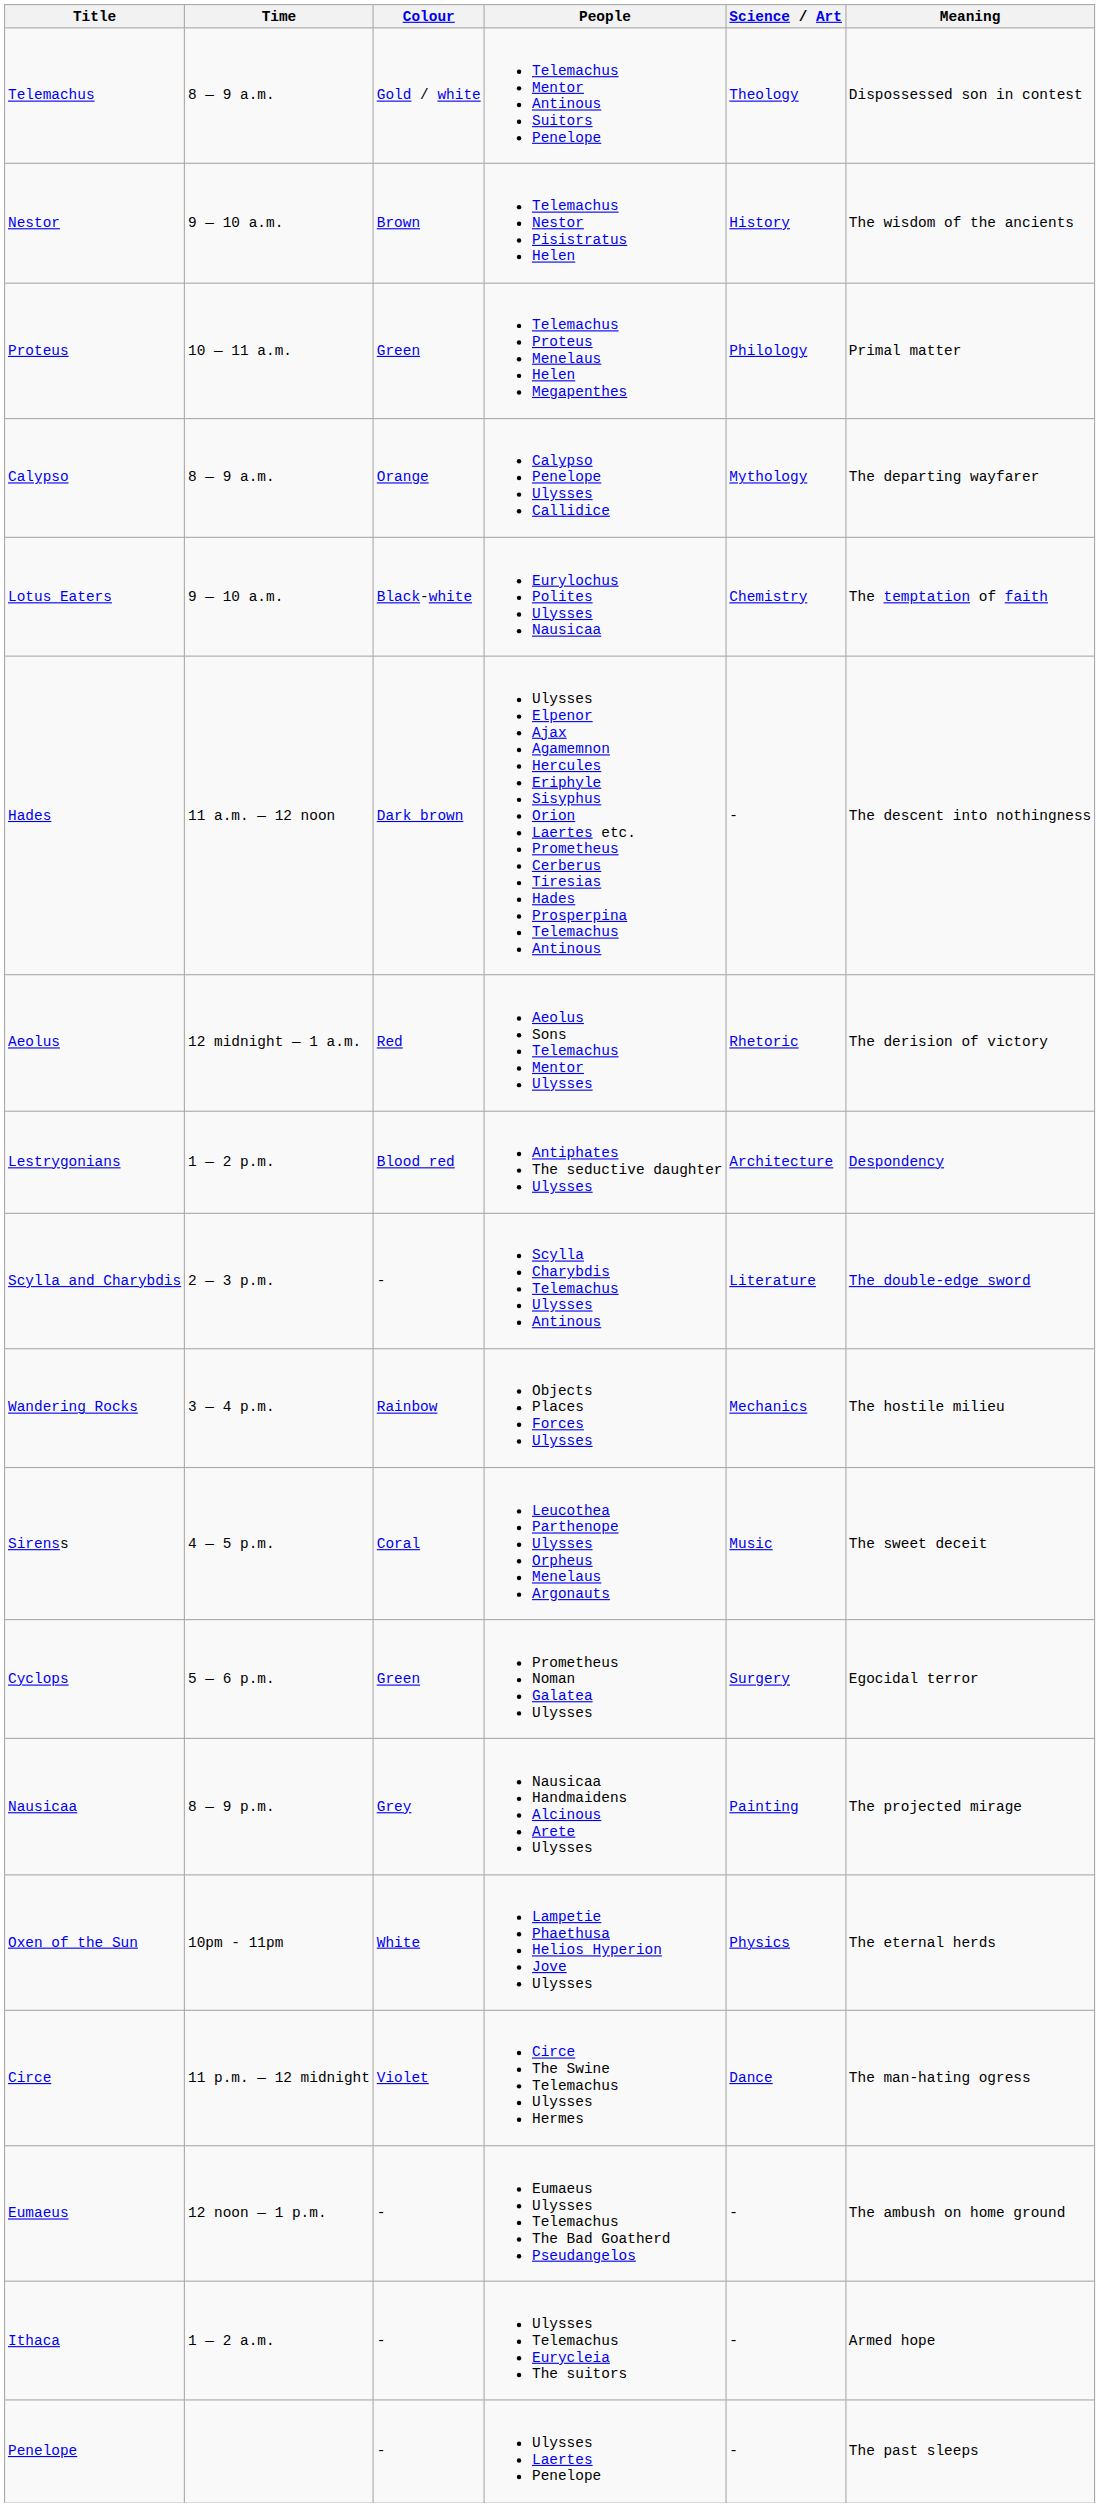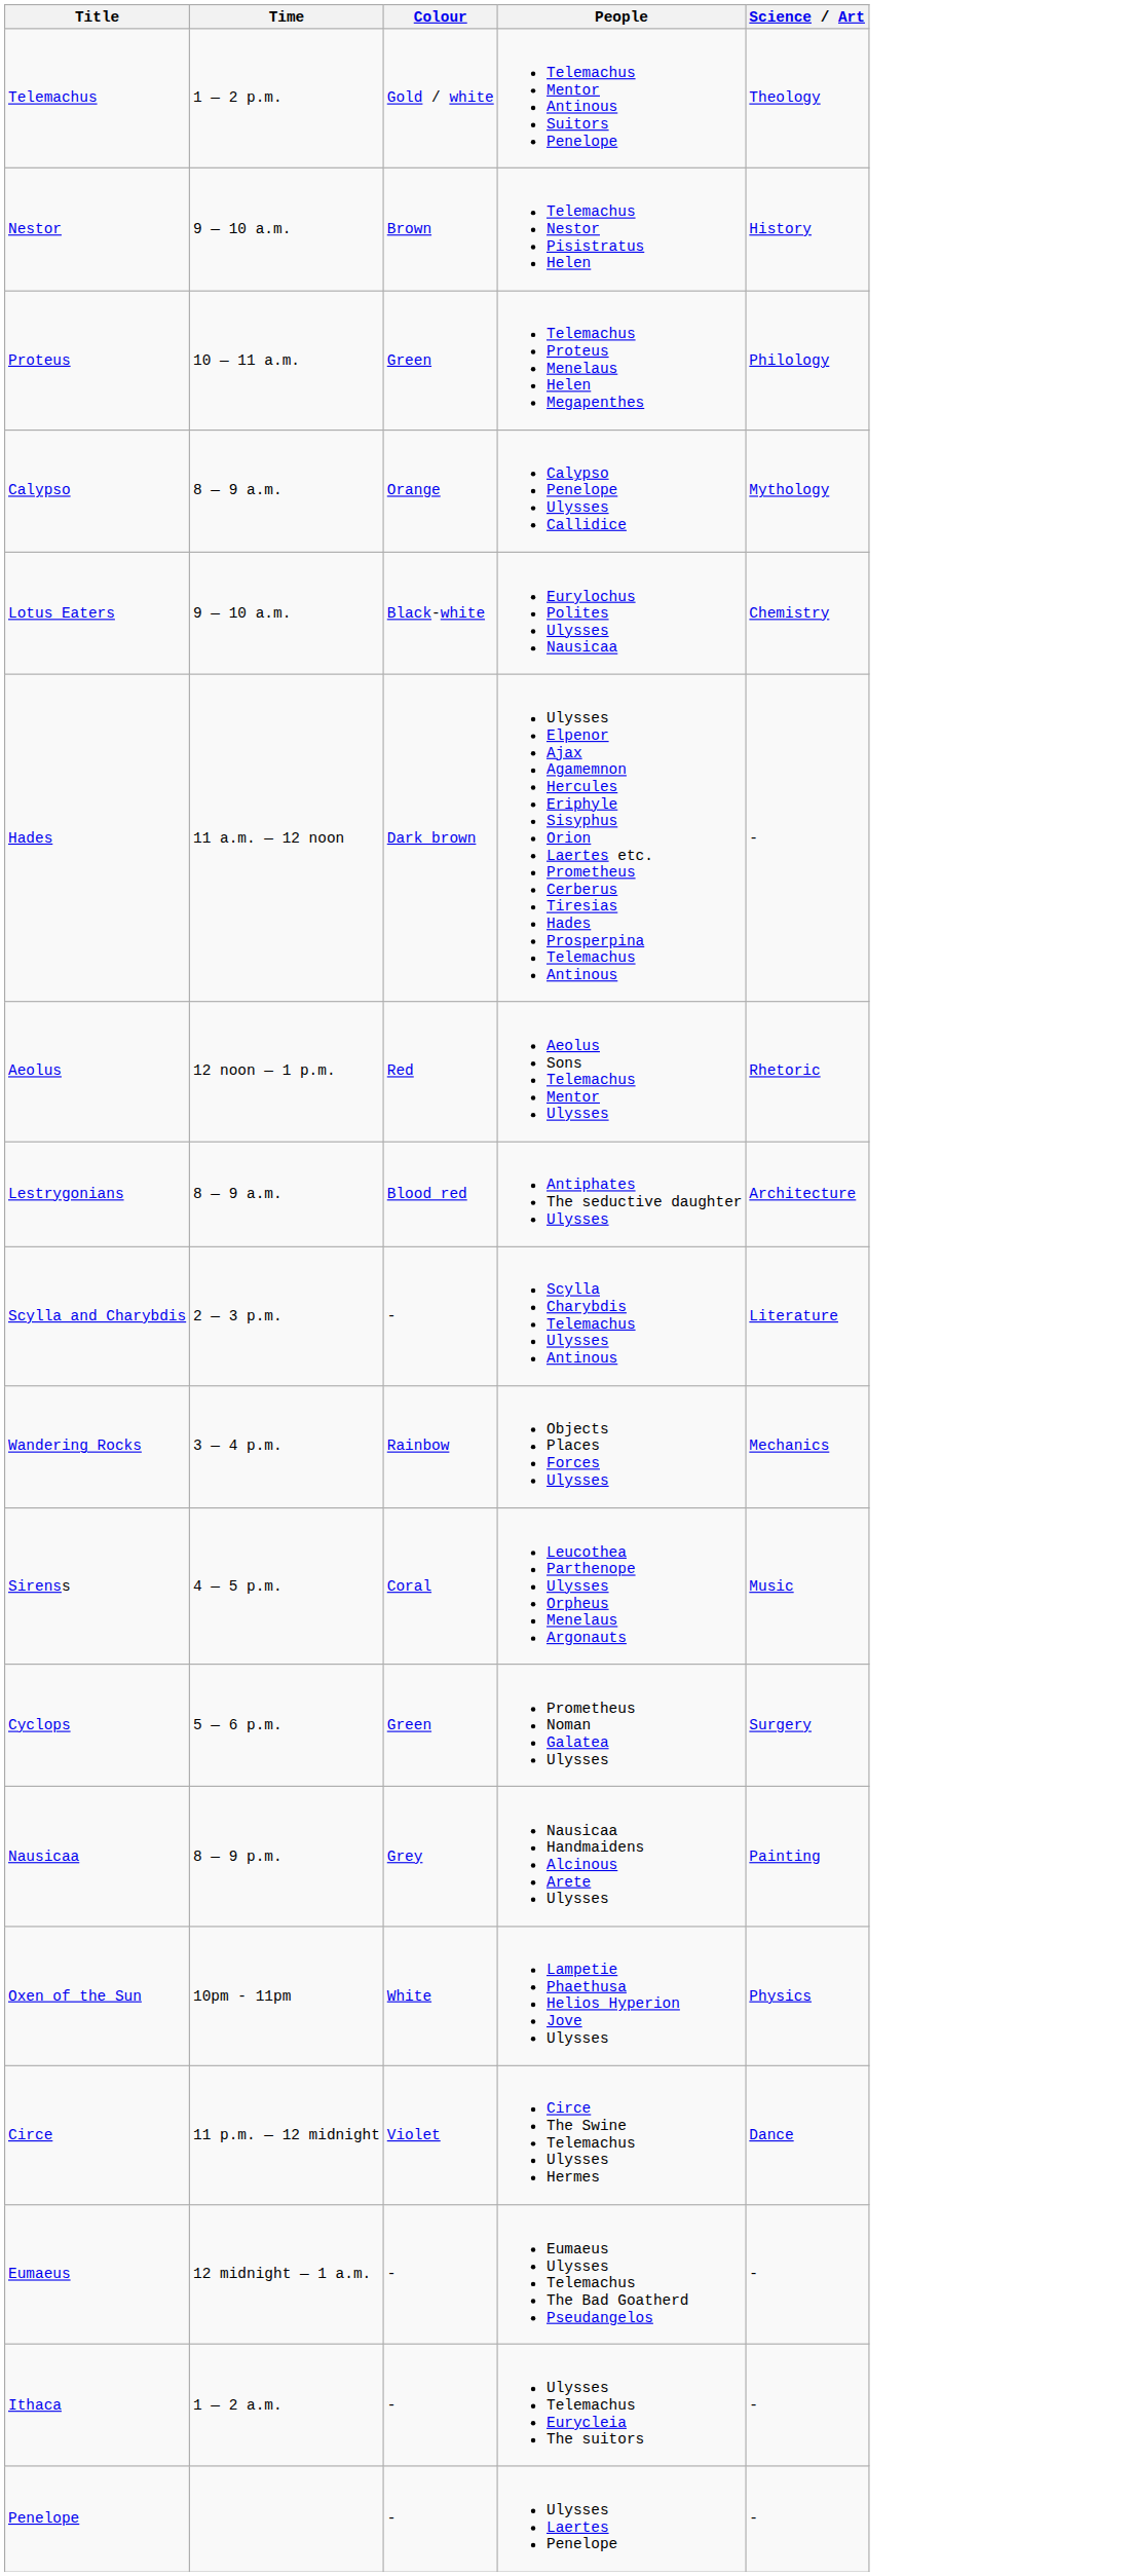 <table class="wikitable">
 <tr>
 <th>Title</th>
 <th>Time</th>
 <th><a href='#'>Colour</a></th>
 <th>People</th>
 <th><a href='#'>Science</a> / <a href='#'>Art</a></th>
-<th>Meaning</th>
 </tr>
 <tr>
 <td><a href='#'>Telemachus</a></td>
-<td>8 — 9 a.m.</td>
+<td>1 — 2 p.m.</td>
 <td><a href='#'>Gold</a> / <a href='#'>white</a></td>
 <td><br><ul><li><a href='#'>Telemachus</a></li><li><a href='#'>Mentor</a></li><li><a href='#'>Antinous</a></li><li><a href='#'>Suitors</a></li><li><a href='#'>Penelope</a></li></ul></td>
 <td><a href='#'>Theology</a></td>
-<td>Dispossessed son in contest</td>
 </tr>
 <tr>
 <td><a href='#'>Nestor</a></td>
 <td>9 — 10 a.m.</td>
 <td><a href='#'>Brown</a></td>
 <td><br><ul><li><a href='#'>Telemachus</a></li><li><a href='#'>Nestor</a></li><li><a href='#'>Pisistratus</a></li><li><a href='#'>Helen</a></li></ul></td>
 <td><a href='#'>History</a></td>
-<td>The wisdom of the ancients</td>
 </tr>
 <tr>
 <td><a href='#'>Proteus</a></td>
 <td>10 — 11 a.m.</td>
 <td><a href='#'>Green</a></td>
 <td><br><ul><li><a href='#'>Telemachus</a></li><li><a href='#'>Proteus</a></li><li><a href='#'>Menelaus</a></li><li><a href='#'>Helen</a></li><li><a href='#'>Megapenthes</a></li></ul></td>
 <td><a href='#'>Philology</a></td>
-<td>Primal matter</td>
 </tr>
 <tr>
 <td><a href='#'>Calypso</a></td>
 <td>8 — 9 a.m.</td>
 <td><a href='#'>Orange</a></td>
 <td><br><ul><li><a href='#'>Calypso</a></li><li><a href='#'>Penelope</a></li><li><a href='#'>Ulysses</a></li><li><a href='#'>Callidice</a></li></ul></td>
 <td><a href='#'>Mythology</a></td>
-<td>The departing wayfarer</td>
 </tr>
 <tr>
 <td><a href='#'>Lotus Eaters</a></td>
 <td>9 — 10 a.m.</td>
 <td><a href='#'>Black</a>-<a href='#'>white</a></td>
 <td><br><ul><li><a href='#'>Eurylochus</a></li><li><a href='#'>Polites</a></li><li><a href='#'>Ulysses</a></li><li><a href='#'>Nausicaa</a></li></ul></td>
 <td><a href='#'>Chemistry</a></td>
-<td>The <a href='#'>temptation</a> of <a href='#'>faith</a></td>
 </tr>
 <tr>
 <td><a href='#'>Hades</a></td>
 <td>11 a.m. — 12 noon</td>
 <td><a href='#'>Dark brown</a></td>
 <td><br><ul><li>Ulysses</li><li><a href='#'>Elpenor</a></li><li><a href='#'>Ajax</a></li><li><a href='#'>Agamemnon</a></li><li><a href='#'>Hercules</a></li><li><a href='#'>Eriphyle</a></li><li><a href='#'>Sisyphus</a></li><li><a href='#'>Orion</a></li><li><a href='#'>Laertes</a> etc.</li><li><a href='#'>Prometheus</a></li><li><a href='#'>Cerberus</a></li><li><a href='#'>Tiresias</a></li><li><a href='#'>Hades</a></li><li><a href='#'>Prosperpina</a></li><li><a href='#'>Telemachus</a></li><li><a href='#'>Antinous</a></li></ul></td>
 <td>-</td>
-<td>The descent into nothingness</td>
 </tr>
 <tr>
 <td><a href='#'>Aeolus</a></td>
-<td>12 midnight — 1 a.m.</td>
+<td>12 noon — 1 p.m.</td>
 <td><a href='#'>Red</a></td>
 <td><br><ul><li><a href='#'>Aeolus</a></li><li>Sons</li><li><a href='#'>Telemachus</a></li><li><a href='#'>Mentor</a></li><li><a href='#'>Ulysses</a></li></ul></td>
 <td><a href='#'>Rhetoric</a></td>
-<td>The derision of victory</td>
 </tr>
 <tr>
 <td><a href='#'>Lestrygonians</a></td>
-<td>1 — 2 p.m.</td>
+<td>8 — 9 a.m.</td>
 <td><a href='#'>Blood red</a></td>
 <td><br><ul><li><a href='#'>Antiphates</a></li><li>The seductive daughter</li><li><a href='#'>Ulysses</a></li></ul></td>
 <td><a href='#'>Architecture</a></td>
-<td><a href='#'>Despondency</a></td>
 </tr>
 <tr>
 <td><a href='#'>Scylla and Charybdis</a></td>
 <td>2 — 3 p.m.</td>
 <td>-</td>
 <td><br><ul><li><a href='#'>Scylla</a></li><li><a href='#'>Charybdis</a></li><li><a href='#'>Telemachus</a></li><li><a href='#'>Ulysses</a></li><li><a href='#'>Antinous</a></li></ul></td>
 <td><a href='#'>Literature</a></td>
-<td><a href='#'>The double-edge sword</a></td>
 </tr>
 <tr>
 <td><a href='#'>Wandering Rocks</a></td>
 <td>3 — 4 p.m.</td>
 <td><a href='#'>Rainbow</a></td>
 <td><br><ul><li>Objects</li><li>Places</li><li><a href='#'>Forces</a></li><li><a href='#'>Ulysses</a></li></ul></td>
 <td><a href='#'>Mechanics</a></td>
-<td>The hostile milieu</td>
 </tr>
 <tr>
 <td><a href='#'>Sirens</a>s</td>
 <td>4 — 5 p.m.</td>
 <td><a href='#'>Coral</a></td>
 <td><br><ul><li><a href='#'>Leucothea</a></li><li><a href='#'>Parthenope</a></li><li><a href='#'>Ulysses</a></li><li><a href='#'>Orpheus</a></li><li><a href='#'>Menelaus</a></li><li><a href='#'>Argonauts</a></li></ul></td>
 <td><a href='#'>Music</a></td>
-<td>The sweet deceit</td>
 </tr>
 <tr>
 <td><a href='#'>Cyclops</a></td>
 <td>5 — 6 p.m.</td>
 <td><a href='#'>Green</a></td>
 <td><br><ul><li>Prometheus</li><li>Noman</li><li><a href='#'>Galatea</a></li><li>Ulysses</li></ul></td>
 <td><a href='#'>Surgery</a></td>
-<td>Egocidal terror</td>
 </tr>
 <tr>
 <td><a href='#'>Nausicaa</a></td>
 <td>8 — 9 p.m.</td>
 <td><a href='#'>Grey</a></td>
 <td><br><ul><li>Nausicaa</li><li>Handmaidens</li><li><a href='#'>Alcinous</a></li><li><a href='#'>Arete</a></li><li>Ulysses</li></ul></td>
 <td><a href='#'>Painting</a></td>
-<td>The projected mirage</td>
 </tr>
 <tr>
 <td><a href='#'>Oxen of the Sun</a></td>
 <td>10pm - 11pm</td>
 <td><a href='#'>White</a></td>
 <td><br><ul><li><a href='#'>Lampetie</a></li><li><a href='#'>Phaethusa</a></li><li><a href='#'>Helios Hyperion</a></li><li><a href='#'>Jove</a></li><li>Ulysses</li></ul></td>
 <td><a href='#'>Physics</a></td>
-<td>The eternal herds</td>
 </tr>
 <tr>
 <td><a href='#'>Circe</a></td>
 <td>11 p.m. — 12 midnight</td>
 <td><a href='#'>Violet</a></td>
 <td><br><ul><li><a href='#'>Circe</a></li><li>The Swine</li><li>Telemachus</li><li>Ulysses</li><li>Hermes</li></ul></td>
 <td><a href='#'>Dance</a></td>
-<td>The man-hating ogress</td>
 </tr>
 <tr>
 <td><a href='#'>Eumaeus</a></td>
-<td>12 noon — 1 p.m.</td>
+<td>12 midnight — 1 a.m.</td>
 <td>-</td>
 <td><br><ul><li>Eumaeus</li><li>Ulysses</li><li>Telemachus</li><li>The Bad Goatherd</li><li><a href='#'>Pseudangelos</a></li></ul></td>
 <td>-</td>
-<td>The ambush on home ground</td>
 </tr>
 <tr>
 <td><a href='#'>Ithaca</a></td>
 <td>1 — 2 a.m.</td>
 <td>-</td>
 <td><br><ul><li>Ulysses</li><li>Telemachus</li><li><a href='#'>Eurycleia</a></li><li>The suitors</li></ul></td>
 <td>-</td>
-<td>Armed hope</td>
 </tr>
 <tr>
 <td><a href='#'>Penelope</a></td>
 <td></td>
 <td>-</td>
 <td><br><ul><li>Ulysses</li><li><a href='#'>Laertes</a></li><li>Penelope</li></ul></td>
 <td>-</td>
-<td>The past sleeps</td>
 </tr>
 </table>
